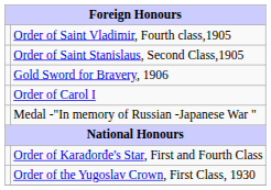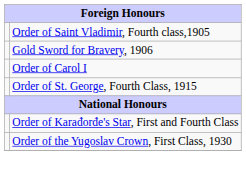 <table class="wikitable">
 <tr style="background:#ccf; text-align:center;">
 <td colspan=2><strong>Foreign Honours</strong></td>
 </tr>
 <tr>
 <td></td>
 <td><a href='#'>Order of Saint Vladimir</a>, Fourth class,1905</td>
-</tr>
-<tr>
-<td></td>
-<td><a href='#'>Order of Saint Stanislaus</a>, Second Class,1905</td>
 </tr>
 <tr>
 <td></td>
 <td><a href='#'>Gold Sword for Bravery</a>, 1906</td>
 </tr>
 <tr>
 <td></td>
 <td><a href='#'>Order of Carol I</a></td>
 </tr>
 <tr>
 <td></td>
-<td>Medal -"In memory of Russian -Japanese War "</td>
+<td><a href='#'>Order of St. George</a>, Fourth Class, 1915</td>
 </tr>
 <tr style="background:#ccf; text-align:center;">
 <td colspan=2><strong>National Honours</strong></td>
 </tr>
 <tr>
 <td></td>
 <td><a href='#'>Order of Karađorđe's Star</a>, First and Fourth Class</td>
 </tr>
 <tr>
 <td></td>
 <td><a href='#'>Order of the Yugoslav Crown</a>, First Class, 1930</td>
 </tr>
 <tr>
 </tr>
 </table>
